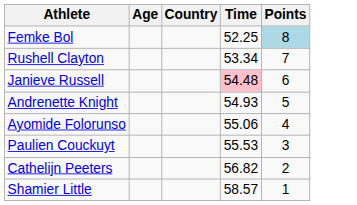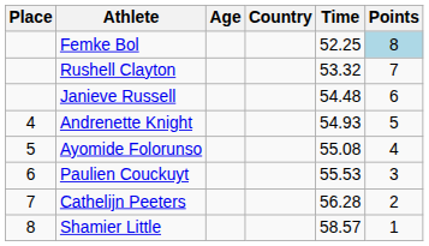 <table class="wikitable mw-datatable sortable">
 <tr>
+<th>Place</th>
 <th>Athlete</th>
 <th>Age</th>
 <th>Country</th>
 <th>Time</th>
 <th>Points</th>
 </tr>
 <tr>
+<td align=center></td>
 <td><a href='#'>Femke Bol</a></td>
 <td></td>
 <td></td>
 <td>52.25</td>
 <td align=center style="background: lightblue;">8</td>
 </tr>
 <tr>
+<td align=center></td>
 <td><a href='#'>Rushell Clayton</a></td>
 <td></td>
 <td></td>
-<td>53.34</td>
+<td>53.32</td>
 <td align=center>7</td>
 </tr>
 <tr>
+<td align=center></td>
 <td><a href='#'>Janieve Russell</a></td>
 <td></td>
 <td></td>
-<td style="background: pink;">54.48</td>
+<td>54.48</td>
 <td align=center>6</td>
 </tr>
 <tr>
+<td align=center>4</td>
 <td><a href='#'>Andrenette Knight</a></td>
 <td></td>
 <td></td>
 <td>54.93</td>
 <td align=center>5</td>
 </tr>
 <tr>
+<td align=center>5</td>
 <td><a href='#'>Ayomide Folorunso</a></td>
 <td></td>
 <td></td>
-<td>55.06</td>
+<td>55.08</td>
 <td align=center>4</td>
 </tr>
 <tr>
+<td align=center>6</td>
 <td><a href='#'>Paulien Couckuyt</a></td>
 <td></td>
 <td></td>
 <td>55.53</td>
 <td align=center>3</td>
 </tr>
 <tr>
+<td align=center>7</td>
 <td><a href='#'>Cathelijn Peeters</a></td>
 <td></td>
 <td></td>
-<td>56.82</td>
+<td>56.28</td>
 <td align=center>2</td>
 </tr>
 <tr>
+<td align=center>8</td>
 <td><a href='#'>Shamier Little</a></td>
 <td></td>
 <td></td>
 <td>58.57</td>
 <td align=center>1</td>
 </tr>
 </table>
